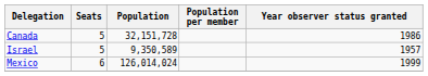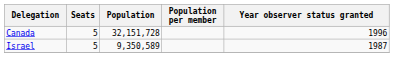 <table class="wikitable sortable center" width=50%>
 <tr bgcolor="lightgrey">
 <th>Delegation</th>
 <th>Seats</th>
 <th>Population</th>
 <th>Population<br>per member</th>
 <th>Year observer status granted</th>
 </tr>
 <tr align="right">
 <td align="left"> <a href='#'>Canada</a></td>
 <td>5</td>
 <td>32,151,728</td>
 <td></td>
-<td>1986</td>
+<td>1996</td>
 </tr>
 <tr align="right">
 <td align="left"> <a href='#'>Israel</a></td>
 <td>5</td>
 <td>9,350,589</td>
 <td></td>
-<td>1957</td>
-</tr>
-<tr align="right">
-<td align="left"> <a href='#'>Mexico</a></td>
-<td>6</td>
-<td>126,014,024</td>
-<td></td>
-<td>1999</td>
+<td>1987</td>
 </tr>
 <tr align="right">
 </tr>
 </table>
